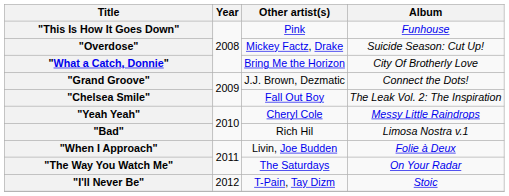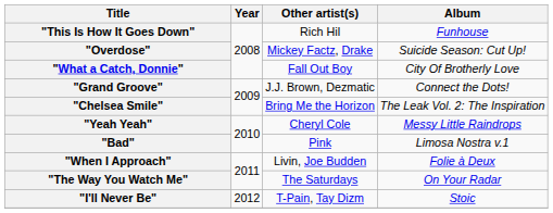 <table class="wikitable plainrowheaders" style="text-align:center;" border="1">
 <tr>
 <th scope="col" style="width:19em;">Title</th>
 <th scope="col">Year</th>
 <th scope="col">Other artist(s)</th>
 <th scope="col">Album</th>
 </tr>
 <tr>
 <th scope="row">"This Is How It Goes Down"</th>
 <td rowspan="3">2008</td>
-<td><a href='#'>Pink</a></td>
+<td>Rich Hil</td>
 <td><em><a href='#'>Funhouse</a></em></td>
 </tr>
 <tr>
 <th scope="row">"Overdose"</th>
 <td><a href='#'>Mickey Factz</a>, <a href='#'>Drake</a></td>
 <td><em>Suicide Season: Cut Up!</em></td>
 </tr>
 <tr>
 <th scope="row">"<a href='#'>What a Catch, Donnie</a>"</th>
-<td><a href='#'>Bring Me the Horizon</a></td>
+<td><a href='#'>Fall Out Boy</a></td>
 <td><em>City Of Brotherly Love</em></td>
 </tr>
 <tr>
 <th scope="row">"Grand Groove"</th>
 <td rowspan="2">2009</td>
 <td>J.J. Brown, Dezmatic</td>
 <td><em>Connect the Dots!</em></td>
 </tr>
 <tr>
 <th scope="row">"Chelsea Smile"</th>
-<td><a href='#'>Fall Out Boy</a></td>
+<td><a href='#'>Bring Me the Horizon</a></td>
 <td><em>The Leak Vol. 2: The Inspiration</em></td>
 </tr>
 <tr>
 <th scope="row">"Yeah Yeah"</th>
 <td rowspan="2">2010</td>
 <td><a href='#'>Cheryl Cole</a></td>
 <td><em><a href='#'>Messy Little Raindrops</a></em></td>
 </tr>
 <tr>
 <th scope="row">"Bad"</th>
-<td>Rich Hil</td>
+<td><a href='#'>Pink</a></td>
 <td><em>Limosa Nostra v.1</em></td>
 </tr>
 <tr>
 <th scope="row">"When I Approach"</th>
 <td rowspan="2">2011</td>
 <td>Livin, <a href='#'>Joe Budden</a></td>
 <td><em><a href='#'>Folie à Deux</a></em></td>
 </tr>
 <tr>
 <th scope="row">"The Way You Watch Me"</th>
 <td><a href='#'>The Saturdays</a></td>
 <td><em><a href='#'>On Your Radar</a></em></td>
 </tr>
 <tr>
 <th scope="row">"I'll Never Be"</th>
 <td>2012</td>
 <td><a href='#'>T-Pain</a>, <a href='#'>Tay Dizm</a></td>
 <td><em><a href='#'>Stoic</a></em></td>
 </tr>
 <tr>
 </tr>
 </table>
